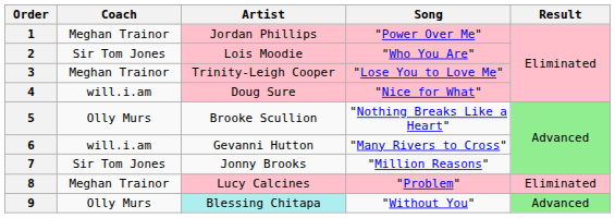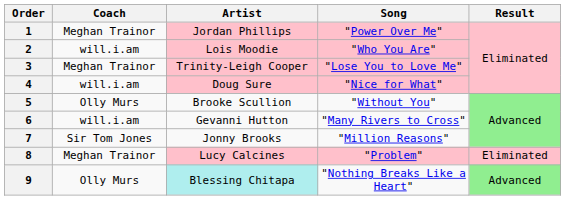 <table class="wikitable plainrowheaders" style="text-align:center; width:75%;">
 <tr>
 <th style="width:05%;">Order</th>
 <th style="width:15%;">Coach</th>
 <th style="width:20%;">Artist</th>
 <th style="width:20%;">Song</th>
 <th style="width:10%;">Result</th>
 </tr>
 <tr>
 <th scope="col">1</th>
 <td>Meghan Trainor</td>
 <td style="background:pink;">Jordan Phillips</td>
 <td style="background:pink;">"<a href='#'>Power Over Me</a>"</td>
 <td rowspan="4" style="background:pink;">Eliminated</td>
 </tr>
 <tr>
 <th scope="col">2</th>
-<td>Sir Tom Jones</td>
+<td>will.i.am</td>
 <td style="background:pink;">Lois Moodie</td>
 <td style="background:pink;">"<a href='#'>Who You Are</a>"</td>
 </tr>
 <tr>
 <th scope="col">3</th>
 <td>Meghan Trainor</td>
 <td style="background:pink;">Trinity-Leigh Cooper</td>
 <td style="background:pink;">"<a href='#'>Lose You to Love Me</a>"</td>
 </tr>
 <tr>
 <th scope="col">4</th>
 <td>will.i.am</td>
 <td style="background:pink;">Doug Sure</td>
 <td style="background:pink;">"<a href='#'>Nice for What</a>"</td>
 </tr>
 <tr>
 <th scope="col">5</th>
 <td>Olly Murs</td>
 <td>Brooke Scullion</td>
-<td>"<a href='#'>Nothing Breaks Like a Heart</a>"</td>
+<td>"<a href='#'>Without You</a>"</td>
 <td rowspan="3" style="background:lightgreen;">Advanced</td>
 </tr>
 <tr>
 <th scope="col">6</th>
 <td>will.i.am</td>
 <td>Gevanni Hutton</td>
 <td>"<a href='#'>Many Rivers to Cross</a>"</td>
 </tr>
 <tr>
 <th scope="col">7</th>
 <td>Sir Tom Jones</td>
 <td>Jonny Brooks</td>
 <td>"<a href='#'>Million Reasons</a>"</td>
 </tr>
 <tr>
 <th scope="col">8</th>
 <td>Meghan Trainor</td>
 <td style="background:pink;">Lucy Calcines</td>
 <td style="background:pink;">"<a href='#'>Problem</a>"</td>
 <td style="background:pink;">Eliminated</td>
 </tr>
 <tr>
 <th scope="col">9</th>
 <td>Olly Murs</td>
 <td style="background: paleturquoise;">Blessing Chitapa</td>
-<td>"<a href='#'>Without You</a>"</td>
+<td>"<a href='#'>Nothing Breaks Like a Heart</a>"</td>
 <td style="background:lightgreen;">Advanced</td>
 </tr>
 </table>
